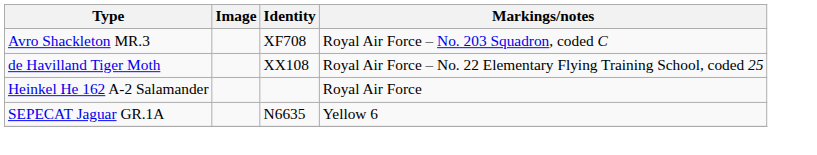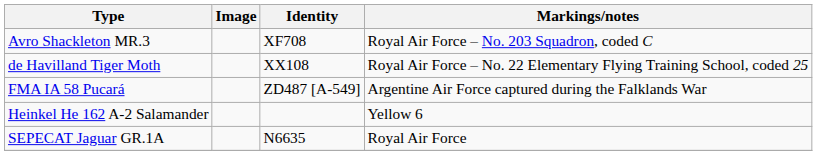 <table class="wikitable">
 <tr>
 <th>Type</th>
 <th>Image</th>
 <th>Identity</th>
 <th>Markings/notes</th>
 </tr>
 <tr>
 <td><a href='#'>Avro Shackleton</a> MR.3</td>
 <td></td>
 <td>XF708</td>
 <td>Royal Air Force – <a href='#'>No. 203 Squadron</a>, coded <em>C</em></td>
 </tr>
 <tr>
 <td><a href='#'>de Havilland Tiger Moth</a></td>
 <td></td>
 <td>XX108</td>
 <td>Royal Air Force – No. 22 Elementary Flying Training School, coded <em>25</em></td>
 </tr>
 <tr>
+<td><a href='#'>FMA IA 58 Pucará</a></td>
+<td></td>
+<td>ZD487 [A-549]</td>
+<td>Argentine Air Force captured during the Falklands War</td>
+</tr>
+<tr>
 <td><a href='#'>Heinkel He 162</a> A-2 Salamander</td>
 <td></td>
 <td></td>
-<td>Royal Air Force</td>
+<td>Yellow 6</td>
 </tr>
 <tr>
 <td><a href='#'>SEPECAT Jaguar</a> GR.1A</td>
 <td></td>
 <td>N6635</td>
-<td>Yellow 6</td>
+<td>Royal Air Force</td>
 </tr>
 <tr>
 </tr>
 </table>
